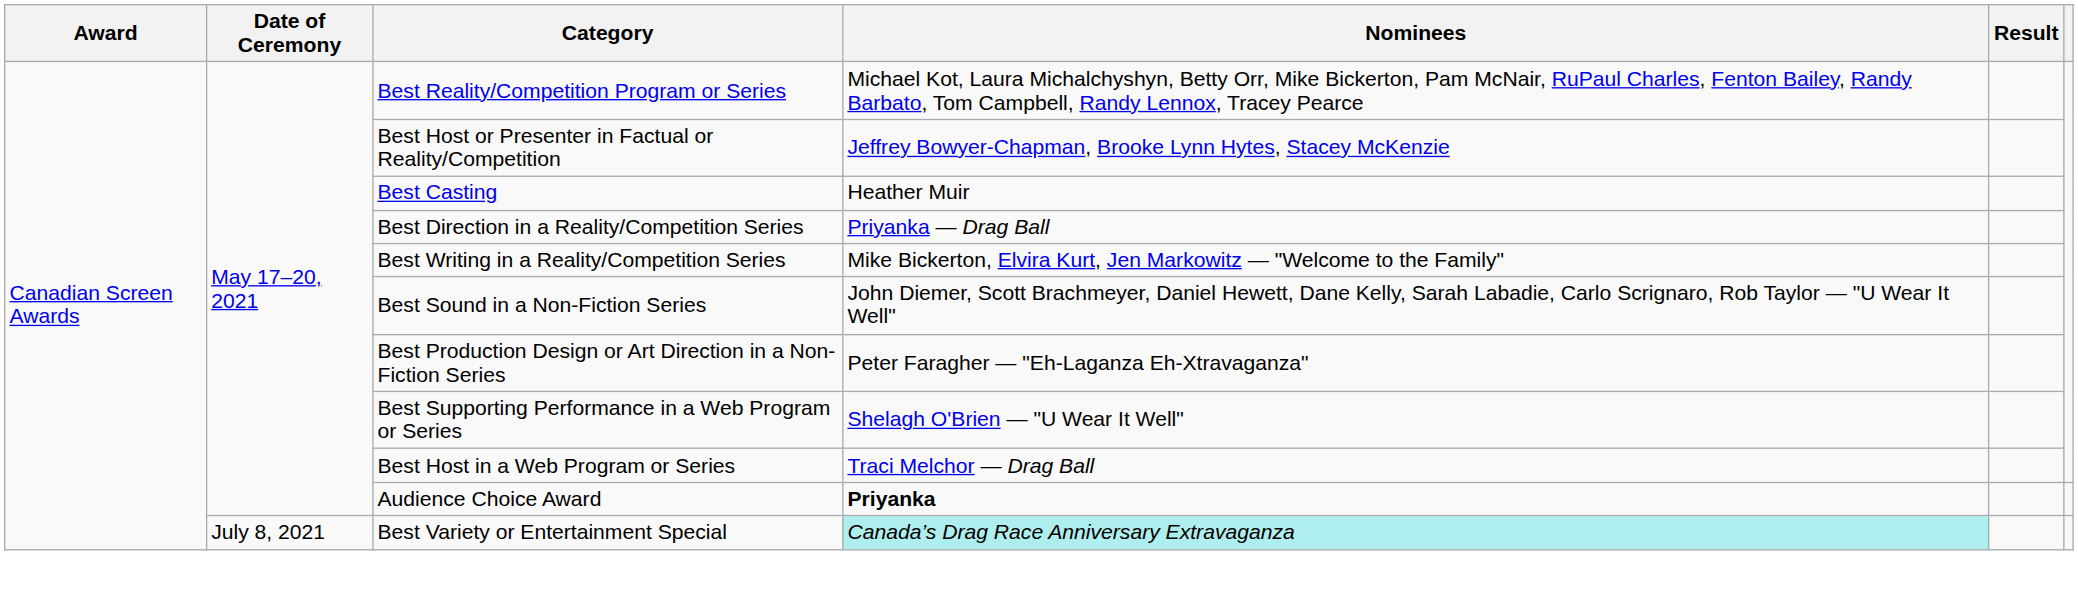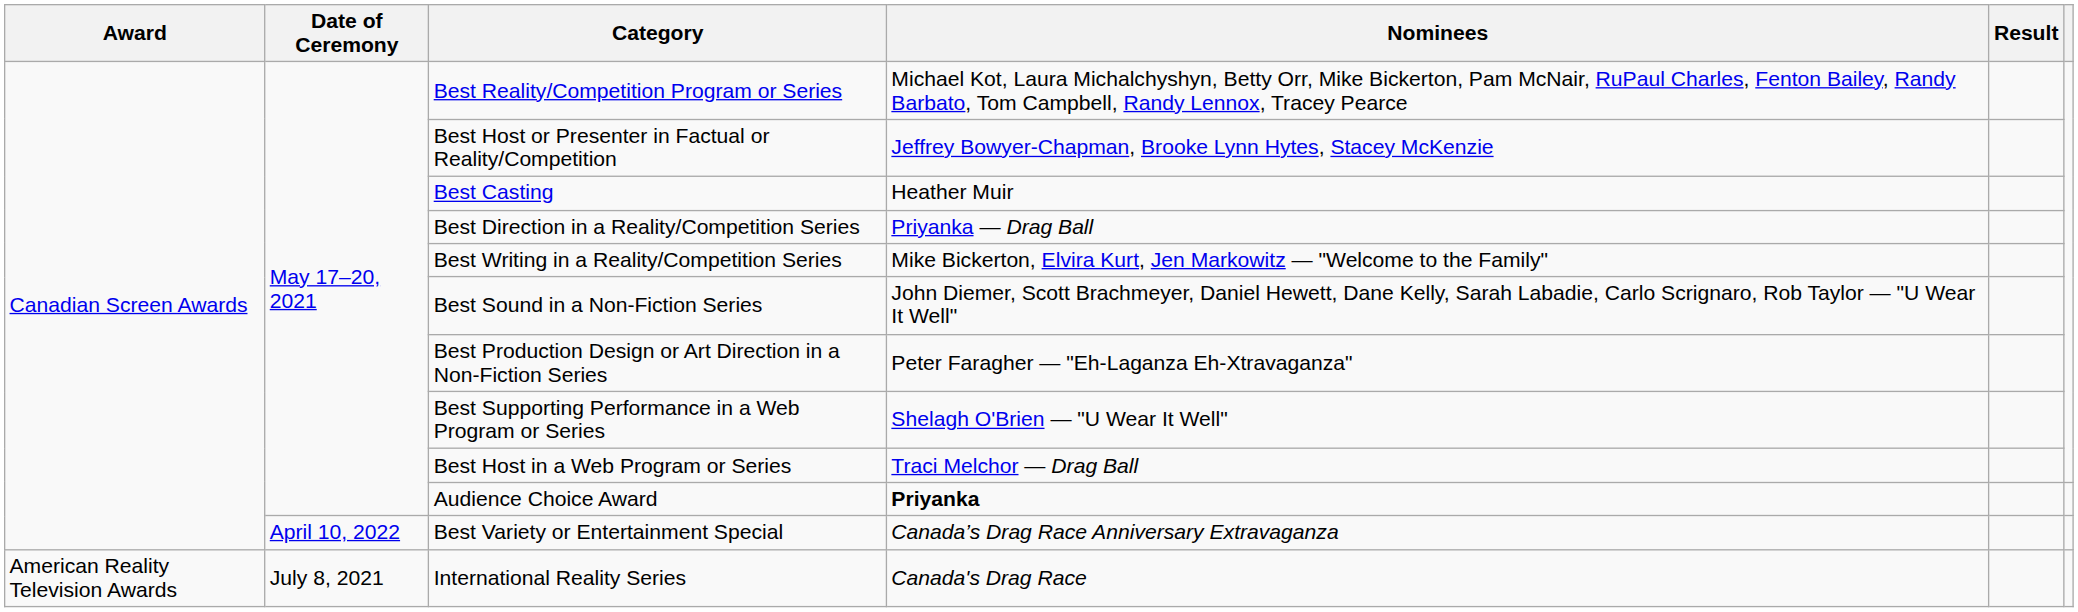 <table class="wikitable">
 <tr>
 <th>Award</th>
 <th>Date of Ceremony</th>
 <th>Category</th>
 <th>Nominees</th>
 <th>Result</th>
 <th></th>
 </tr>
 <tr>
 <td rowspan="11"><a href='#'>Canadian Screen Awards</a></td>
 <td rowspan="10"><a href='#'>May 17–20, 2021</a></td>
 <td><a href='#'>Best Reality/Competition Program or Series</a></td>
 <td>Michael Kot, Laura Michalchyshyn, Betty Orr, Mike Bickerton, Pam McNair, <a href='#'>RuPaul Charles</a>, <a href='#'>Fenton Bailey</a>, <a href='#'>Randy Barbato</a>, Tom Campbell, <a href='#'>Randy Lennox</a>, Tracey Pearce</td>
 <td></td>
 <td rowspan=9></td>
 </tr>
 <tr>
 <td>Best Host or Presenter in Factual or Reality/Competition</td>
 <td><a href='#'>Jeffrey Bowyer-Chapman</a>, <a href='#'>Brooke Lynn Hytes</a>, <a href='#'>Stacey McKenzie</a></td>
 <td></td>
 </tr>
 <tr>
 <td><a href='#'>Best Casting</a></td>
 <td>Heather Muir</td>
 <td></td>
 </tr>
 <tr>
 <td>Best Direction in a Reality/Competition Series</td>
 <td><a href='#'>Priyanka</a> — <em>Drag Ball</em></td>
 <td></td>
 </tr>
 <tr>
 <td>Best Writing in a Reality/Competition Series</td>
 <td>Mike Bickerton, <a href='#'>Elvira Kurt</a>, <a href='#'>Jen Markowitz</a> — "Welcome to the Family"</td>
 <td></td>
 </tr>
 <tr>
 <td>Best Sound in a Non-Fiction Series</td>
 <td>John Diemer, Scott Brachmeyer, Daniel Hewett, Dane Kelly, Sarah Labadie, Carlo Scrignaro, Rob Taylor — "U Wear It Well"</td>
 <td></td>
 </tr>
 <tr>
 <td>Best Production Design or Art Direction in a Non-Fiction Series</td>
 <td>Peter Faragher — "Eh-Laganza Eh-Xtravaganza"</td>
 <td></td>
 </tr>
 <tr>
 <td>Best Supporting Performance in a Web Program or Series</td>
 <td><a href='#'>Shelagh O'Brien</a> — "U Wear It Well"</td>
 <td></td>
 </tr>
 <tr>
 <td>Best Host in a Web Program or Series</td>
 <td><a href='#'>Traci Melchor</a> — <em>Drag Ball</em></td>
 <td></td>
 </tr>
 <tr>
 <td>Audience Choice Award</td>
 <td><strong>Priyanka</strong></td>
 <td></td>
 <td></td>
 </tr>
 <tr>
+<td><a href='#'>April 10, 2022</a></td>
+<td>Best Variety or Entertainment Special</td>
+<td><em>Canada’s Drag Race Anniversary Extravaganza</em></td>
+<td></td>
+<td></td>
+</tr>
+<tr>
+<td>American Reality Television Awards</td>
 <td>July 8, 2021</td>
-<td>Best Variety or Entertainment Special</td>
-<td style="background: paleturquoise;"><em>Canada’s Drag Race Anniversary Extravaganza</em></td>
+<td>International Reality Series</td>
+<td><em>Canada's Drag Race</em></td>
 <td></td>
 <td></td>
 </tr>
 </table>
